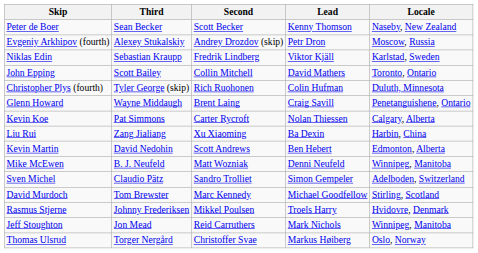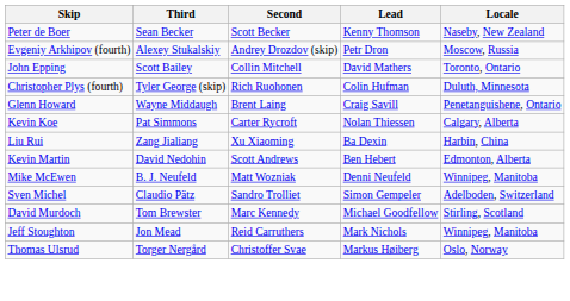 <table class=wikitable>
 <tr>
 <th>Skip</th>
 <th>Third</th>
 <th>Second</th>
 <th>Lead</th>
 <th>Locale</th>
 </tr>
 <tr>
 <td><a href='#'>Peter de Boer</a></td>
 <td><a href='#'>Sean Becker</a></td>
 <td><a href='#'>Scott Becker</a></td>
 <td><a href='#'>Kenny Thomson</a></td>
 <td> <a href='#'>Naseby</a>, <a href='#'>New Zealand</a></td>
 </tr>
 <tr>
 <td><a href='#'>Evgeniy Arkhipov</a> (fourth)</td>
 <td><a href='#'>Alexey Stukalskiy</a></td>
 <td><a href='#'>Andrey Drozdov</a> (skip)</td>
 <td><a href='#'>Petr Dron</a></td>
 <td> <a href='#'>Moscow</a>, <a href='#'>Russia</a></td>
-</tr>
-<tr>
-<td><a href='#'>Niklas Edin</a></td>
-<td><a href='#'>Sebastian Kraupp</a></td>
-<td><a href='#'>Fredrik Lindberg</a></td>
-<td><a href='#'>Viktor Kjäll</a></td>
-<td> <a href='#'>Karlstad</a>, <a href='#'>Sweden</a></td>
 </tr>
 <tr>
 <td><a href='#'>John Epping</a></td>
 <td><a href='#'>Scott Bailey</a></td>
 <td><a href='#'>Collin Mitchell</a></td>
 <td><a href='#'>David Mathers</a></td>
 <td> <a href='#'>Toronto</a>, <a href='#'>Ontario</a></td>
 </tr>
 <tr>
 <td><a href='#'>Christopher Plys</a> (fourth)</td>
 <td><a href='#'>Tyler George</a> (skip)</td>
 <td><a href='#'>Rich Ruohonen</a></td>
 <td><a href='#'>Colin Hufman</a></td>
 <td> <a href='#'>Duluth, Minnesota</a></td>
 </tr>
 <tr>
 <td><a href='#'>Glenn Howard</a></td>
 <td><a href='#'>Wayne Middaugh</a></td>
 <td><a href='#'>Brent Laing</a></td>
 <td><a href='#'>Craig Savill</a></td>
 <td> <a href='#'>Penetanguishene</a>, <a href='#'>Ontario</a></td>
 </tr>
 <tr>
 <td><a href='#'>Kevin Koe</a></td>
 <td><a href='#'>Pat Simmons</a></td>
 <td><a href='#'>Carter Rycroft</a></td>
 <td><a href='#'>Nolan Thiessen</a></td>
 <td> <a href='#'>Calgary</a>, <a href='#'>Alberta</a></td>
 </tr>
 <tr>
 <td><a href='#'>Liu Rui</a></td>
 <td><a href='#'>Zang Jialiang</a></td>
 <td><a href='#'>Xu Xiaoming</a></td>
 <td><a href='#'>Ba Dexin</a></td>
 <td> <a href='#'>Harbin</a>, <a href='#'>China</a></td>
 </tr>
 <tr>
 <td><a href='#'>Kevin Martin</a></td>
 <td><a href='#'>David Nedohin</a></td>
 <td><a href='#'>Scott Andrews</a></td>
 <td><a href='#'>Ben Hebert</a></td>
 <td> <a href='#'>Edmonton</a>, <a href='#'>Alberta</a></td>
 </tr>
 <tr>
 <td><a href='#'>Mike McEwen</a></td>
 <td><a href='#'>B. J. Neufeld</a></td>
 <td><a href='#'>Matt Wozniak</a></td>
 <td><a href='#'>Denni Neufeld</a></td>
 <td> <a href='#'>Winnipeg</a>, <a href='#'>Manitoba</a></td>
 </tr>
 <tr>
 <td><a href='#'>Sven Michel</a></td>
 <td><a href='#'>Claudio Pätz</a></td>
 <td><a href='#'>Sandro Trolliet</a></td>
 <td><a href='#'>Simon Gempeler</a></td>
 <td> <a href='#'>Adelboden</a>, <a href='#'>Switzerland</a></td>
 </tr>
 <tr>
 <td><a href='#'>David Murdoch</a></td>
 <td><a href='#'>Tom Brewster</a></td>
 <td><a href='#'>Marc Kennedy</a></td>
 <td><a href='#'>Michael Goodfellow</a></td>
 <td> <a href='#'>Stirling</a>, <a href='#'>Scotland</a></td>
 </tr>
 <tr>
-<td><a href='#'>Rasmus Stjerne</a></td>
-<td><a href='#'>Johnny Frederiksen</a></td>
-<td><a href='#'>Mikkel Poulsen</a></td>
-<td><a href='#'>Troels Harry</a></td>
-<td> <a href='#'>Hvidovre</a>, <a href='#'>Denmark</a></td>
-</tr>
-<tr>
 <td><a href='#'>Jeff Stoughton</a></td>
 <td><a href='#'>Jon Mead</a></td>
 <td><a href='#'>Reid Carruthers</a></td>
 <td><a href='#'>Mark Nichols</a></td>
 <td> <a href='#'>Winnipeg</a>, <a href='#'>Manitoba</a></td>
 </tr>
 <tr>
 <td><a href='#'>Thomas Ulsrud</a></td>
 <td><a href='#'>Torger Nergård</a></td>
 <td><a href='#'>Christoffer Svae</a></td>
 <td><a href='#'>Markus Høiberg</a></td>
 <td> <a href='#'>Oslo</a>, <a href='#'>Norway</a></td>
 </tr>
 </table>
